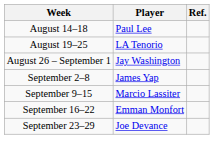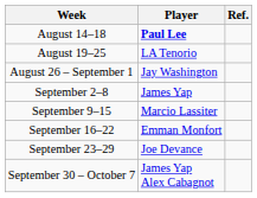 <table class="wikitable" border="1">
 <tr>
 <th>Week</th>
 <th>Player</th>
 <th>Ref.</th>
 </tr>
 <tr>
 <td align="center">August 14–18</td>
-<td><a href='#'>Paul Lee</a> </td>
+<td><strong><a href='#'>Paul Lee</a> </strong></td>
 <td align=center></td>
 </tr>
 <tr>
 <td align="center">August 19–25</td>
 <td><a href='#'>LA Tenorio</a> </td>
 <td align=center></td>
 </tr>
 <tr>
 <td align="center">August 26 – September 1</td>
 <td><a href='#'>Jay Washington</a> </td>
 <td align=center></td>
 </tr>
 <tr>
 <td align="center">September 2–8</td>
 <td><a href='#'>James Yap</a> </td>
 <td align=center></td>
 </tr>
 <tr>
 <td align="center">September  9–15</td>
 <td><a href='#'>Marcio Lassiter</a> </td>
 <td align=center></td>
 </tr>
 <tr>
 <td align="center">September 16–22</td>
 <td><a href='#'>Emman Monfort</a> </td>
 <td align=center></td>
 </tr>
 <tr>
 <td align="center">September 23–29</td>
 <td><a href='#'>Joe Devance</a> </td>
 <td align=center></td>
 </tr>
+<tr>
+<td align="center">September 30 – October 7</td>
+<td><a href='#'>James Yap</a> <br> <a href='#'>Alex Cabagnot</a> </td>
+<td align=center></td>
+</tr>
 </table>
